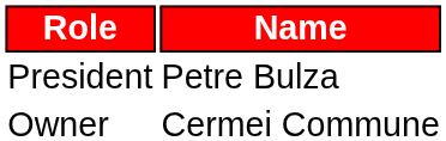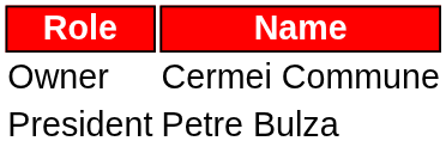 <table class="toccolours">
 <tr>
 <th style="background:#FF0000;color:#FFFFFF;border:1px solid #000000;">Role</th>
 <th style="background:#FF0000;color:#FFFFFF;border:1px solid #000000;">Name</th>
 </tr>
 <tr>
+<td>Owner</td>
+<td> Cermei Commune</td>
+</tr>
+<tr>
 <td>President</td>
 <td> Petre Bulza</td>
 </tr>
-<tr>
-<td>Owner</td>
-<td> Cermei Commune</td>
-</tr>
 </table>
